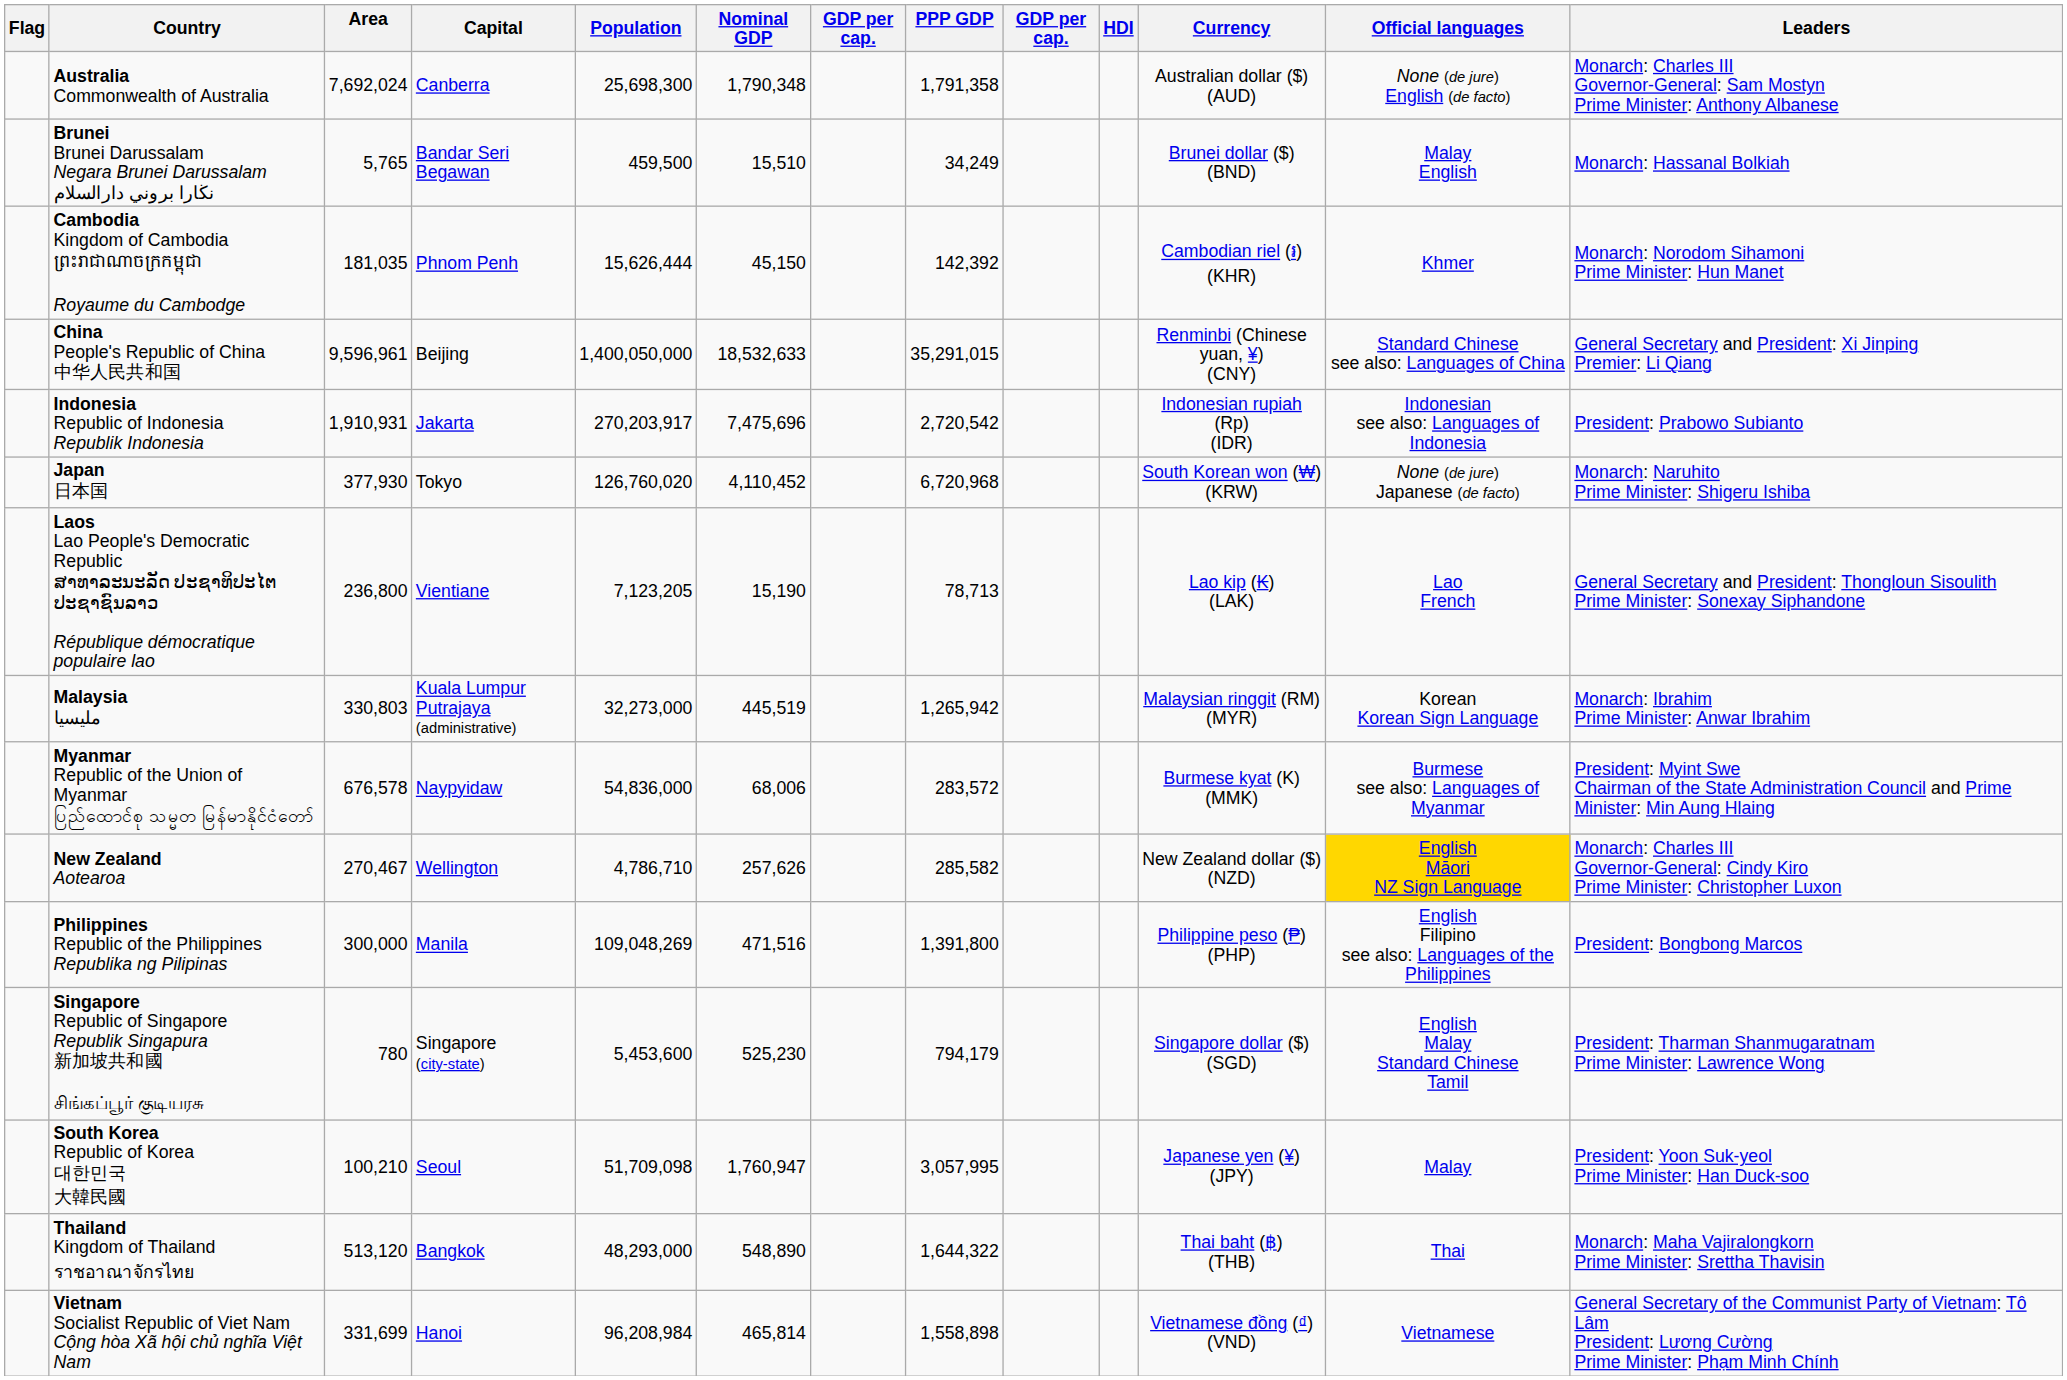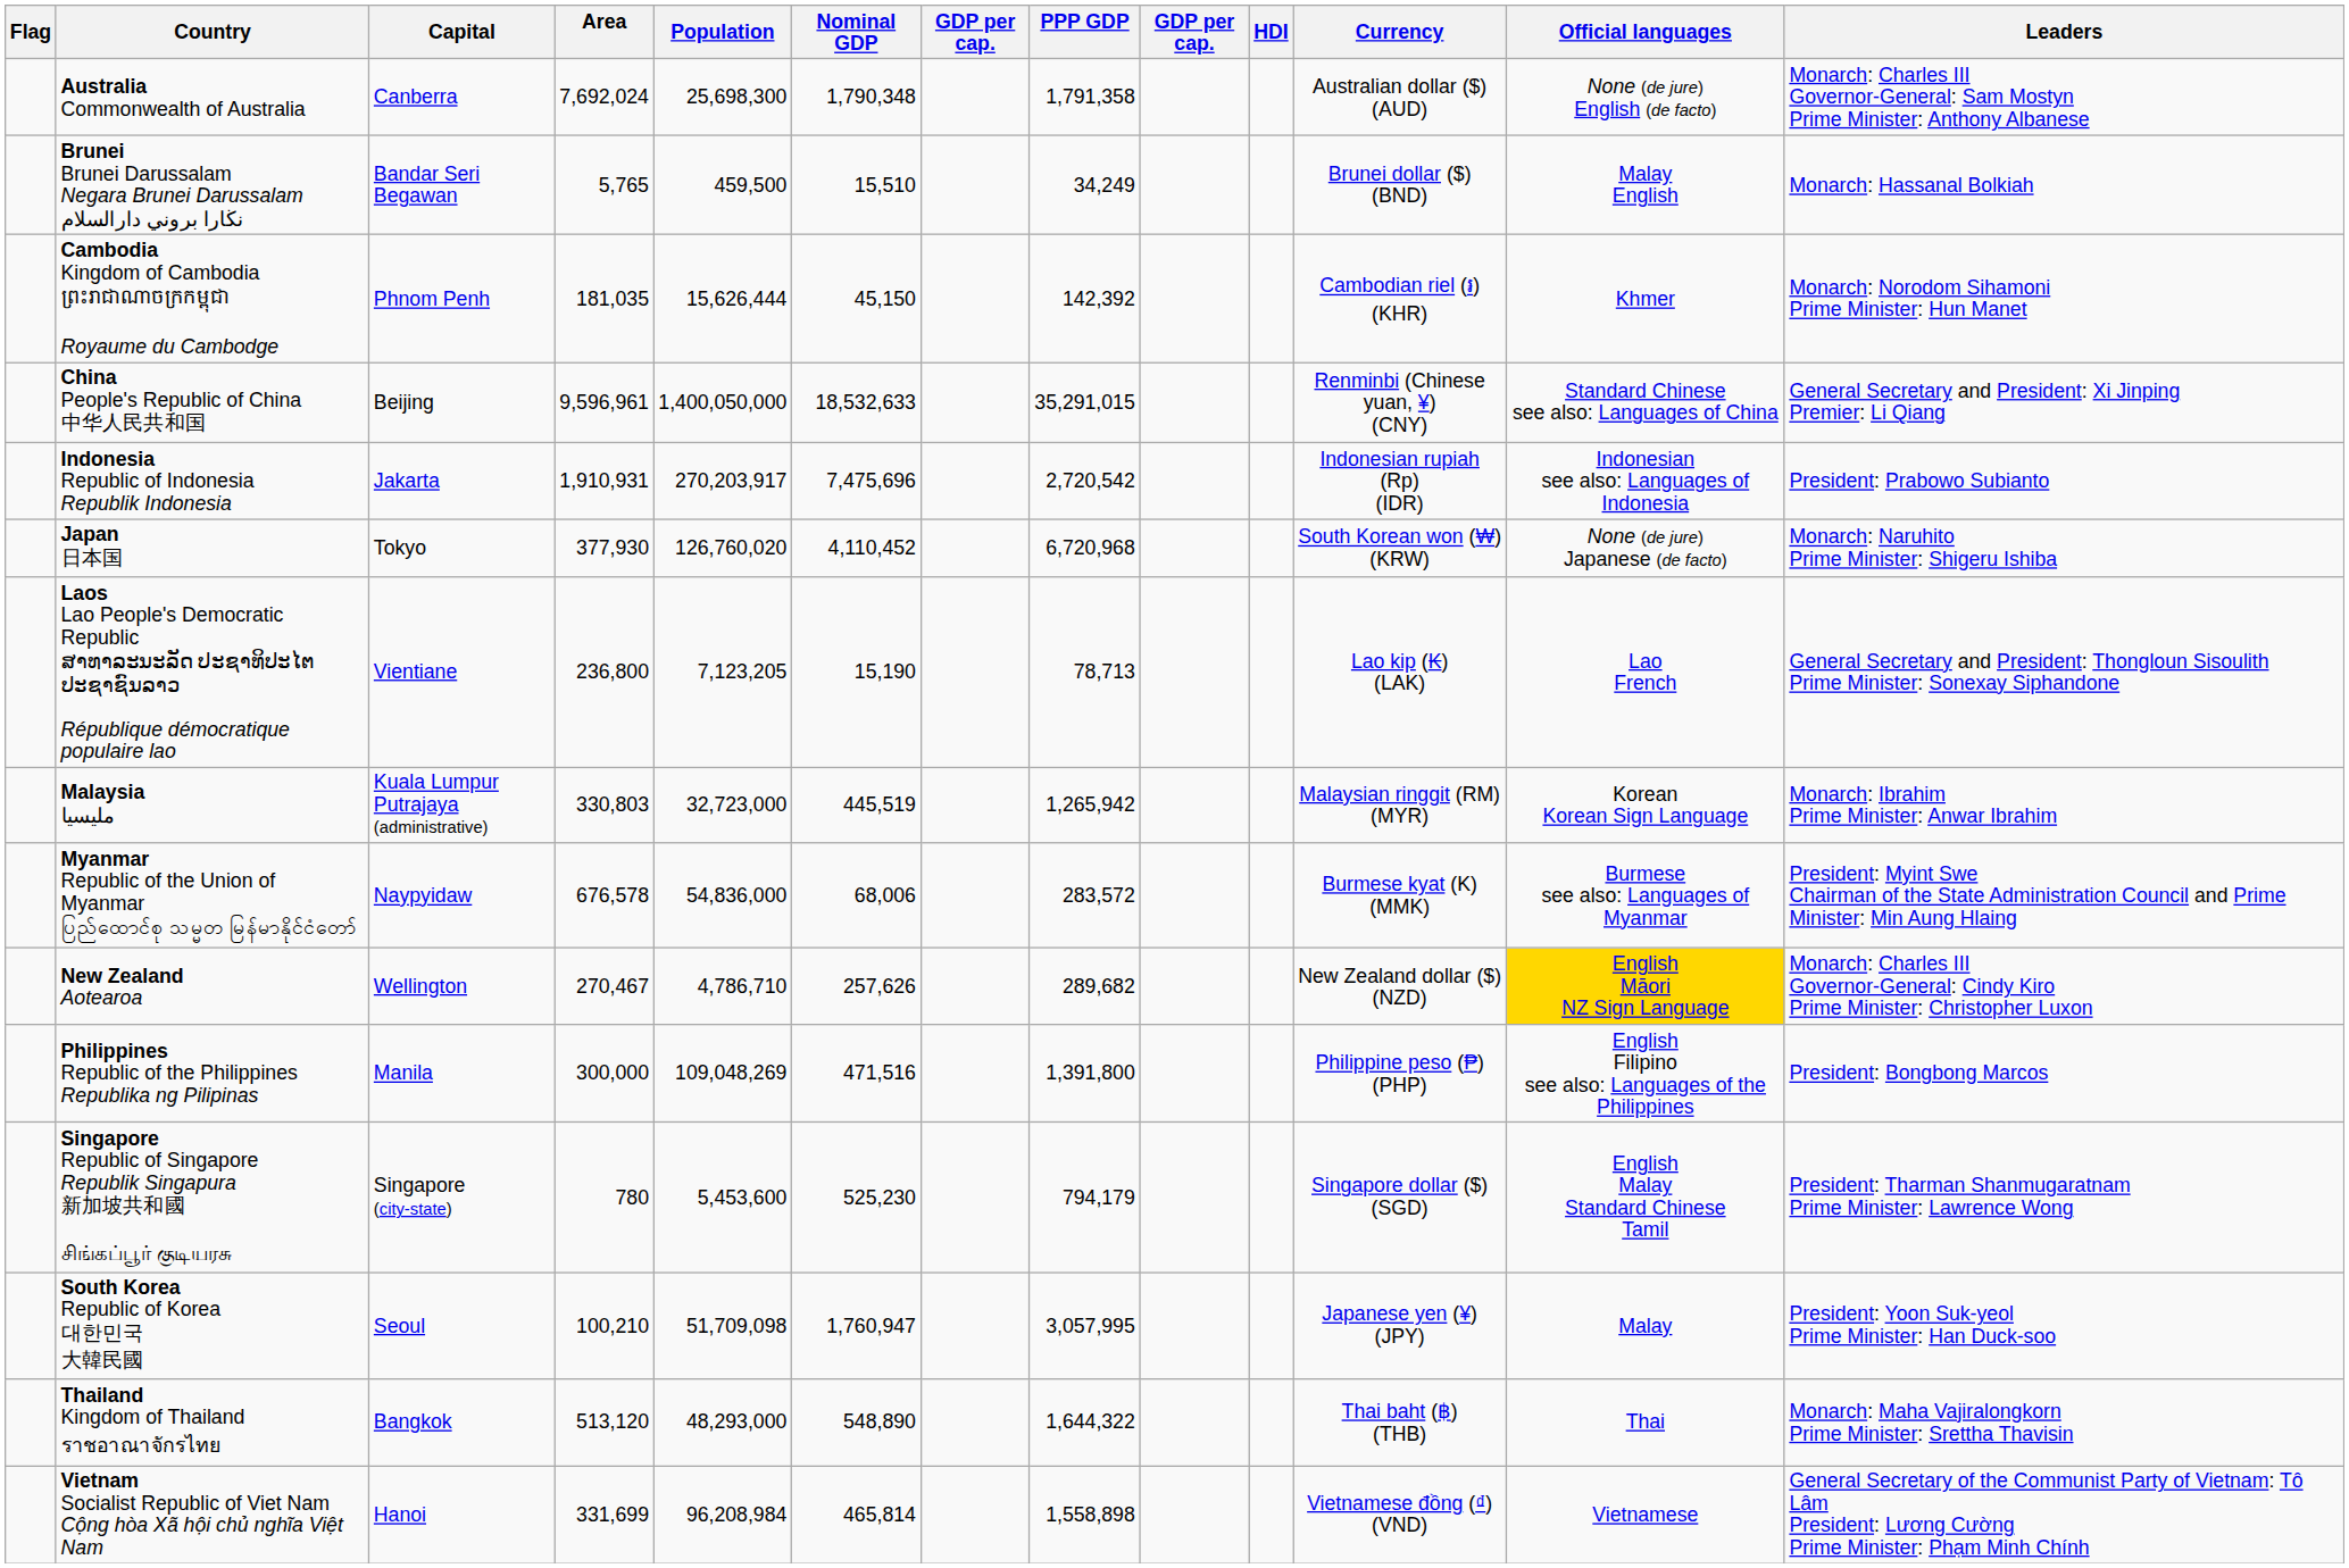 <table class="wikitable sortable" width="100%" style="font-size:85%;">
 <tr>
 <th class="unsortable">Flag</th>
 <th>Country<br></th>
+<th>Capital<br></th>
 <th>Area<br><br></th>
-<th>Capital<br></th>
 <th><a href='#'>Population</a></th>
 <th><a href='#'>Nominal GDP</a><br></th>
 <th><a href='#'>GDP per cap.<br></a></th>
 <th><a href='#'>PPP GDP</a><br><br></th>
 <th><a href='#'>GDP per cap.<br></a></th>
 <th><a href='#'>HDI</a></th>
 <th><a href='#'>Currency</a><br></th>
 <th class="unsortable"><a href='#'>Official languages</a></th>
 <th class="unsortable">Leaders</th>
 </tr>
 <tr>
 <td align=center></td>
 <td><strong>Australia</strong><br>Commonwealth of Australia</td>
+<td><a href='#'>Canberra</a></td>
 <td align=right>7,692,024</td>
-<td><a href='#'>Canberra</a></td>
 <td align=right>25,698,300</td>
 <td align=right>1,790,348</td>
 <td align=right></td>
 <td align=right>1,791,358</td>
 <td align=right></td>
 <td align=right></td>
 <td align="center">Australian dollar ($)<br>(AUD)</td>
 <td align=center><em>None</em> <small>(<em>de jure</em>)</small><br> <a href='#'>English</a> <small>(<em>de facto</em>)</small></td>
 <td><a href='#'>Monarch</a>: <a href='#'>Charles III</a> <br> <a href='#'>Governor-General</a>: <a href='#'>Sam Mostyn</a> <br> <a href='#'>Prime Minister</a>: <a href='#'>Anthony Albanese</a></td>
 </tr>
 <tr>
 <td align=center></td>
 <td><strong>Brunei</strong><br>Brunei Darussalam<br><em>Negara Brunei Darussalam</em><br>نڬارا بروني دارالسلام</td>
+<td><a href='#'>Bandar Seri Begawan</a></td>
 <td align=right>5,765</td>
-<td><a href='#'>Bandar Seri Begawan</a></td>
 <td align=right>459,500</td>
 <td align=right>15,510</td>
 <td align=right></td>
 <td align=right>34,249</td>
 <td align=right></td>
 <td align=right></td>
 <td align="center"><a href='#'>Brunei dollar</a> ($)<br>(BND)</td>
 <td align=center><a href='#'>Malay</a><br> <a href='#'>English</a></td>
 <td><a href='#'>Monarch</a>: <a href='#'>Hassanal Bolkiah</a></td>
 </tr>
 <tr>
 <td align=center></td>
 <td><strong>Cambodia</strong><br>Kingdom of Cambodia<br>ព្រះរាជាណាចក្រកម្ពុជា<br><em></em><br><em>Royaume du Cambodge</em></td>
+<td><a href='#'>Phnom Penh</a></td>
 <td align=right>181,035</td>
-<td><a href='#'>Phnom Penh</a></td>
 <td align=right>15,626,444</td>
 <td align=right>45,150</td>
 <td align=right></td>
 <td align=right>142,392</td>
 <td align=right></td>
 <td align=right></td>
 <td align="center"><a href='#'>Cambodian riel</a> (<a href='#'>៛</a>)<br>(KHR)</td>
 <td align=center><a href='#'>Khmer</a></td>
 <td><a href='#'>Monarch</a>: <a href='#'>Norodom Sihamoni</a><br><a href='#'>Prime Minister</a>: <a href='#'>Hun Manet</a></td>
 </tr>
 <tr>
 <td align=center></td>
 <td><strong>China</strong><br>People's Republic of China<br>中华人民共和国<br><em></em></td>
+<td>Beijing</td>
 <td align=right>9,596,961</td>
-<td>Beijing</td>
 <td align=right>1,400,050,000</td>
 <td align=right>18,532,633</td>
 <td align=right></td>
 <td align="right">35,291,015</td>
 <td align=right></td>
 <td align="right"></td>
 <td align="center"><a href='#'>Renminbi</a> (Chinese yuan, <a href='#'>¥</a>)<br>(CNY)</td>
 <td align=center><a href='#'>Standard Chinese</a> <br> see also: <a href='#'>Languages of China</a></td>
 <td><a href='#'>General Secretary</a> and <a href='#'>President</a>: <a href='#'>Xi Jinping</a> <br><a href='#'>Premier</a>: <a href='#'>Li Qiang</a></td>
 </tr>
 <tr>
 <td align=center></td>
 <td><strong>Indonesia</strong><br>Republic of Indonesia<br><em>Republik Indonesia</em></td>
+<td><a href='#'>Jakarta</a></td>
 <td align=right>1,910,931</td>
-<td><a href='#'>Jakarta</a></td>
 <td align=right>270,203,917</td>
 <td align="right">7,475,696</td>
 <td align=right></td>
 <td align=right>2,720,542</td>
 <td align=right></td>
 <td align=right></td>
 <td align="center"><a href='#'>Indonesian rupiah</a> (Rp) <br>(IDR)</td>
 <td align=center><a href='#'>Indonesian</a> <br>see also: <a href='#'>Languages of Indonesia</a></td>
 <td><a href='#'>President</a>: <a href='#'>Prabowo Subianto</a></td>
 </tr>
 <tr>
 <td align=center></td>
 <td><strong>Japan</strong><br>日本国<br><em></em></td>
+<td>Tokyo</td>
 <td align=right>377,930</td>
-<td>Tokyo</td>
 <td align=right>126,760,020</td>
 <td align=right>4,110,452</td>
 <td align=right></td>
 <td align=right>6,720,968</td>
 <td align=right></td>
 <td align=right></td>
 <td align="center"><a href='#'>South Korean won</a> (<a href='#'>₩</a>) <br>(KRW)</td>
 <td align=center><em>None</em> <small>(<em>de jure</em>)</small><br> Japanese <small>(<em>de facto</em>)</small></td>
 <td><a href='#'>Monarch</a>: <a href='#'>Naruhito</a> <br> <a href='#'>Prime Minister</a>: <a href='#'>Shigeru Ishiba</a></td>
 </tr>
 <tr>
 <td align="center"></td>
 <td><strong>Laos</strong><br>Lao People's Democratic Republic<br>ສາທາລະນະລັດ ປະຊາທິປະໄຕ ປະຊາຊົນລາວ<br><em></em><br><em>République démocratique populaire lao</em></td>
+<td><a href='#'>Vientiane</a></td>
 <td align="right">236,800</td>
-<td><a href='#'>Vientiane</a></td>
 <td align="right">7,123,205</td>
 <td align="right">15,190</td>
 <td align="right"></td>
 <td align="right">78,713</td>
 <td align="right"></td>
 <td align="right"></td>
 <td align="center"><a href='#'>Lao kip</a> (<a href='#'>₭</a>) <br>(LAK)</td>
 <td align="center"><a href='#'>Lao</a><br><a href='#'>French</a></td>
 <td><a href='#'>General Secretary</a> and <a href='#'>President</a>: <a href='#'>Thongloun Sisoulith</a><br><a href='#'>Prime Minister</a>: <a href='#'>Sonexay Siphandone</a> <br></td>
 </tr>
 <tr>
 <td align="center"></td>
 <td><strong>Malaysia</strong><br> مليسيا</td>
+<td><a href='#'>Kuala Lumpur</a> <br> <a href='#'>Putrajaya</a> <small>(administrative)</small></td>
 <td align="right">330,803</td>
-<td><a href='#'>Kuala Lumpur</a> <br> <a href='#'>Putrajaya</a> <small>(administrative)</small></td>
-<td align="right">32,273,000</td>
+<td align="right">32,723,000</td>
 <td align="right">445,519</td>
 <td align="right"></td>
 <td align="right">1,265,942</td>
 <td align="right"></td>
 <td align="right"></td>
 <td align="center"><a href='#'>Malaysian ringgit</a> (RM) <br>(MYR)</td>
 <td align=center>Korean<br><a href='#'>Korean Sign Language</a></td>
 <td><a href='#'>Monarch</a>: <a href='#'>Ibrahim</a> <br> <a href='#'>Prime Minister</a>: <a href='#'>Anwar Ibrahim</a></td>
 </tr>
 <tr>
 <td align="center"></td>
 <td><strong>Myanmar</strong> <br>Republic of the Union of Myanmar<br>ပြည်ထောင်စု သမ္မတ မြန်မာနိုင်ငံတော်<br><em></em></td>
+<td><a href='#'>Naypyidaw</a></td>
 <td align="right">676,578</td>
-<td><a href='#'>Naypyidaw</a></td>
 <td align="right">54,836,000</td>
 <td align="right">68,006</td>
 <td align="right"></td>
 <td align="right">283,572</td>
 <td align="right"></td>
 <td align="right"></td>
 <td align="center"><a href='#'>Burmese kyat</a> (K) <br>(MMK)</td>
 <td align="center"><a href='#'>Burmese</a> <br> see also: <a href='#'>Languages of Myanmar</a></td>
 <td><a href='#'>President</a>: <a href='#'>Myint Swe</a><br><a href='#'>Chairman of the State Administration Council</a> and <a href='#'>Prime Minister</a>: <a href='#'>Min Aung Hlaing</a></td>
 </tr>
 <tr>
 <td align="center"></td>
 <td><strong>New Zealand</strong><br><em>Aotearoa</em></td>
+<td><a href='#'>Wellington</a></td>
 <td align="right">270,467</td>
-<td><a href='#'>Wellington</a></td>
 <td align="right">4,786,710</td>
 <td align="right">257,626</td>
 <td align="right"></td>
-<td align="right">285,582</td>
+<td align="right">289,682</td>
 <td align="right"></td>
 <td align="right"></td>
 <td align="center">New Zealand dollar ($)<br>(NZD)</td>
 <td align="center" style="background: gold;"><a href='#'>English</a> <br> <a href='#'>Māori</a> <br> <a href='#'>NZ Sign Language</a></td>
 <td><a href='#'>Monarch</a>: <a href='#'>Charles III</a> <br> <a href='#'>Governor-General</a>: <a href='#'>Cindy Kiro</a> <br> <a href='#'>Prime Minister</a>: <a href='#'>Christopher Luxon</a></td>
 </tr>
 <tr>
 <td align="center"></td>
 <td><strong>Philippines</strong><br>Republic of the Philippines<br><em>Republika ng Pilipinas</em></td>
+<td><a href='#'>Manila</a></td>
 <td align="right">300,000</td>
-<td><a href='#'>Manila</a></td>
 <td align="right">109,048,269</td>
 <td align="right">471,516</td>
 <td align="right"></td>
 <td align="right">1,391,800</td>
 <td align="right"></td>
 <td align="right"></td>
 <td align="center"><a href='#'>Philippine peso</a> (<a href='#'>₱</a>) <br>(PHP)</td>
 <td align="center"><a href='#'>English</a> <br> Filipino <br> see also: <a href='#'>Languages of the Philippines</a></td>
 <td><a href='#'>President</a>: <a href='#'>Bongbong Marcos</a></td>
 </tr>
 <tr>
 <td align="center"></td>
 <td><strong>Singapore</strong><br>Republic of Singapore<br><em>Republik Singapura</em><br>新加坡共和國<br><em></em><br>சிங்கப்பூர் குடியரசு<br><em></em></td>
+<td>Singapore <br><small>(<a href='#'>city-state</a>)</small></td>
 <td align="right">780</td>
-<td>Singapore <br><small>(<a href='#'>city-state</a>)</small></td>
 <td align="right">5,453,600</td>
 <td align="right">525,230</td>
 <td align="right"></td>
 <td align="right">794,179</td>
 <td align="right"></td>
 <td align="right"></td>
 <td align="center"><a href='#'>Singapore dollar</a> ($) <br>(SGD)</td>
 <td align="center"><a href='#'>English</a> <br> <a href='#'>Malay</a> <br> <a href='#'>Standard Chinese</a> <br> <a href='#'>Tamil</a></td>
 <td><a href='#'>President</a>: <a href='#'>Tharman Shanmugaratnam</a> <br> <a href='#'>Prime Minister</a>: <a href='#'>Lawrence Wong</a></td>
 </tr>
 <tr>
 <td align=center></td>
 <td><strong>South Korea</strong><br>Republic of Korea<br>대한민국<br>大韓民國<br><em></em></td>
+<td><a href='#'>Seoul</a></td>
 <td align=right>100,210</td>
-<td><a href='#'>Seoul</a></td>
 <td align=right>51,709,098</td>
 <td align=right>1,760,947</td>
 <td align=right></td>
 <td align=right>3,057,995</td>
 <td align=right></td>
 <td align=right></td>
 <td align="center"><a href='#'>Japanese yen</a> (<a href='#'>¥</a>) <br>(JPY)</td>
 <td align="center"><a href='#'>Malay</a> <br></td>
 <td><a href='#'>President</a>: <a href='#'>Yoon Suk-yeol</a> <br> <a href='#'>Prime Minister</a>: <a href='#'>Han Duck-soo</a></td>
 </tr>
 <tr>
 <td align=center></td>
 <td><strong>Thailand</strong><br>Kingdom of Thailand<br>ราชอาณาจักรไทย<br><em></em></td>
+<td><a href='#'>Bangkok</a></td>
 <td align=right>513,120</td>
-<td><a href='#'>Bangkok</a></td>
 <td align=right>48,293,000</td>
 <td align=right>548,890</td>
 <td align=right></td>
 <td align=right>1,644,322</td>
 <td align=right></td>
 <td align=right></td>
 <td align="center"><a href='#'>Thai baht</a> (<a href='#'>฿</a>) <br>(THB)</td>
 <td align=center><a href='#'>Thai</a></td>
 <td><a href='#'>Monarch</a>: <a href='#'>Maha Vajiralongkorn</a> <br> <a href='#'>Prime Minister</a>: <a href='#'>Srettha Thavisin</a></td>
 </tr>
 <tr>
 <td align=center></td>
 <td><strong>Vietnam</strong><br>Socialist Republic of Viet Nam<br><em>Cộng hòa Xã hội chủ nghĩa Việt Nam</em></td>
+<td><a href='#'>Hanoi</a></td>
 <td align=right>331,699</td>
-<td><a href='#'>Hanoi</a></td>
 <td align=right>96,208,984</td>
 <td align=right>465,814</td>
 <td align=right></td>
 <td align=right>1,558,898</td>
 <td align=right></td>
 <td align=right></td>
 <td align="center"><a href='#'>Vietnamese đồng</a> (<a href='#'>₫</a>) <br>(VND)</td>
 <td align=center><a href='#'>Vietnamese</a></td>
 <td><a href='#'>General Secretary of the Communist Party of Vietnam</a>: <a href='#'>Tô Lâm</a> <br> <a href='#'>President</a>: <a href='#'>Lương Cường</a> <br> <a href='#'>Prime Minister</a>: <a href='#'>Phạm Minh Chính</a></td>
 </tr>
 </table>
